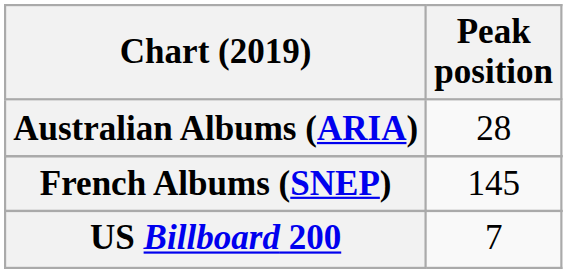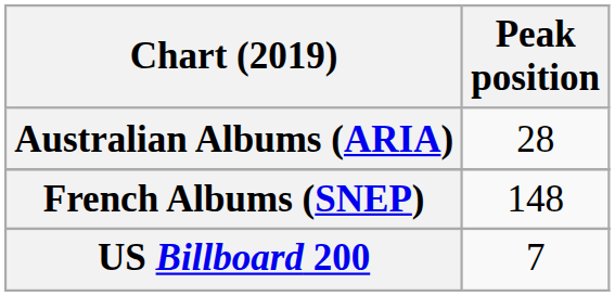 <table class="wikitable sortable plainrowheaders" style="text-align:center">
 <tr>
 <th scope="col">Chart (2019)</th>
 <th scope="col">Peak<br>position</th>
 </tr>
 <tr>
 <th scope="row">Australian Albums (<a href='#'>ARIA</a>)</th>
 <td>28</td>
 </tr>
 <tr>
 </tr>
 <tr>
 </tr>
 <tr>
 <th scope="row">French Albums (<a href='#'>SNEP</a>)</th>
-<td>145</td>
+<td>148</td>
 </tr>
 <tr>
 </tr>
 <tr>
 <th scope="row">US <a href='#'><em>Billboard</em> 200</a></th>
 <td>7</td>
 </tr>
 </table>
